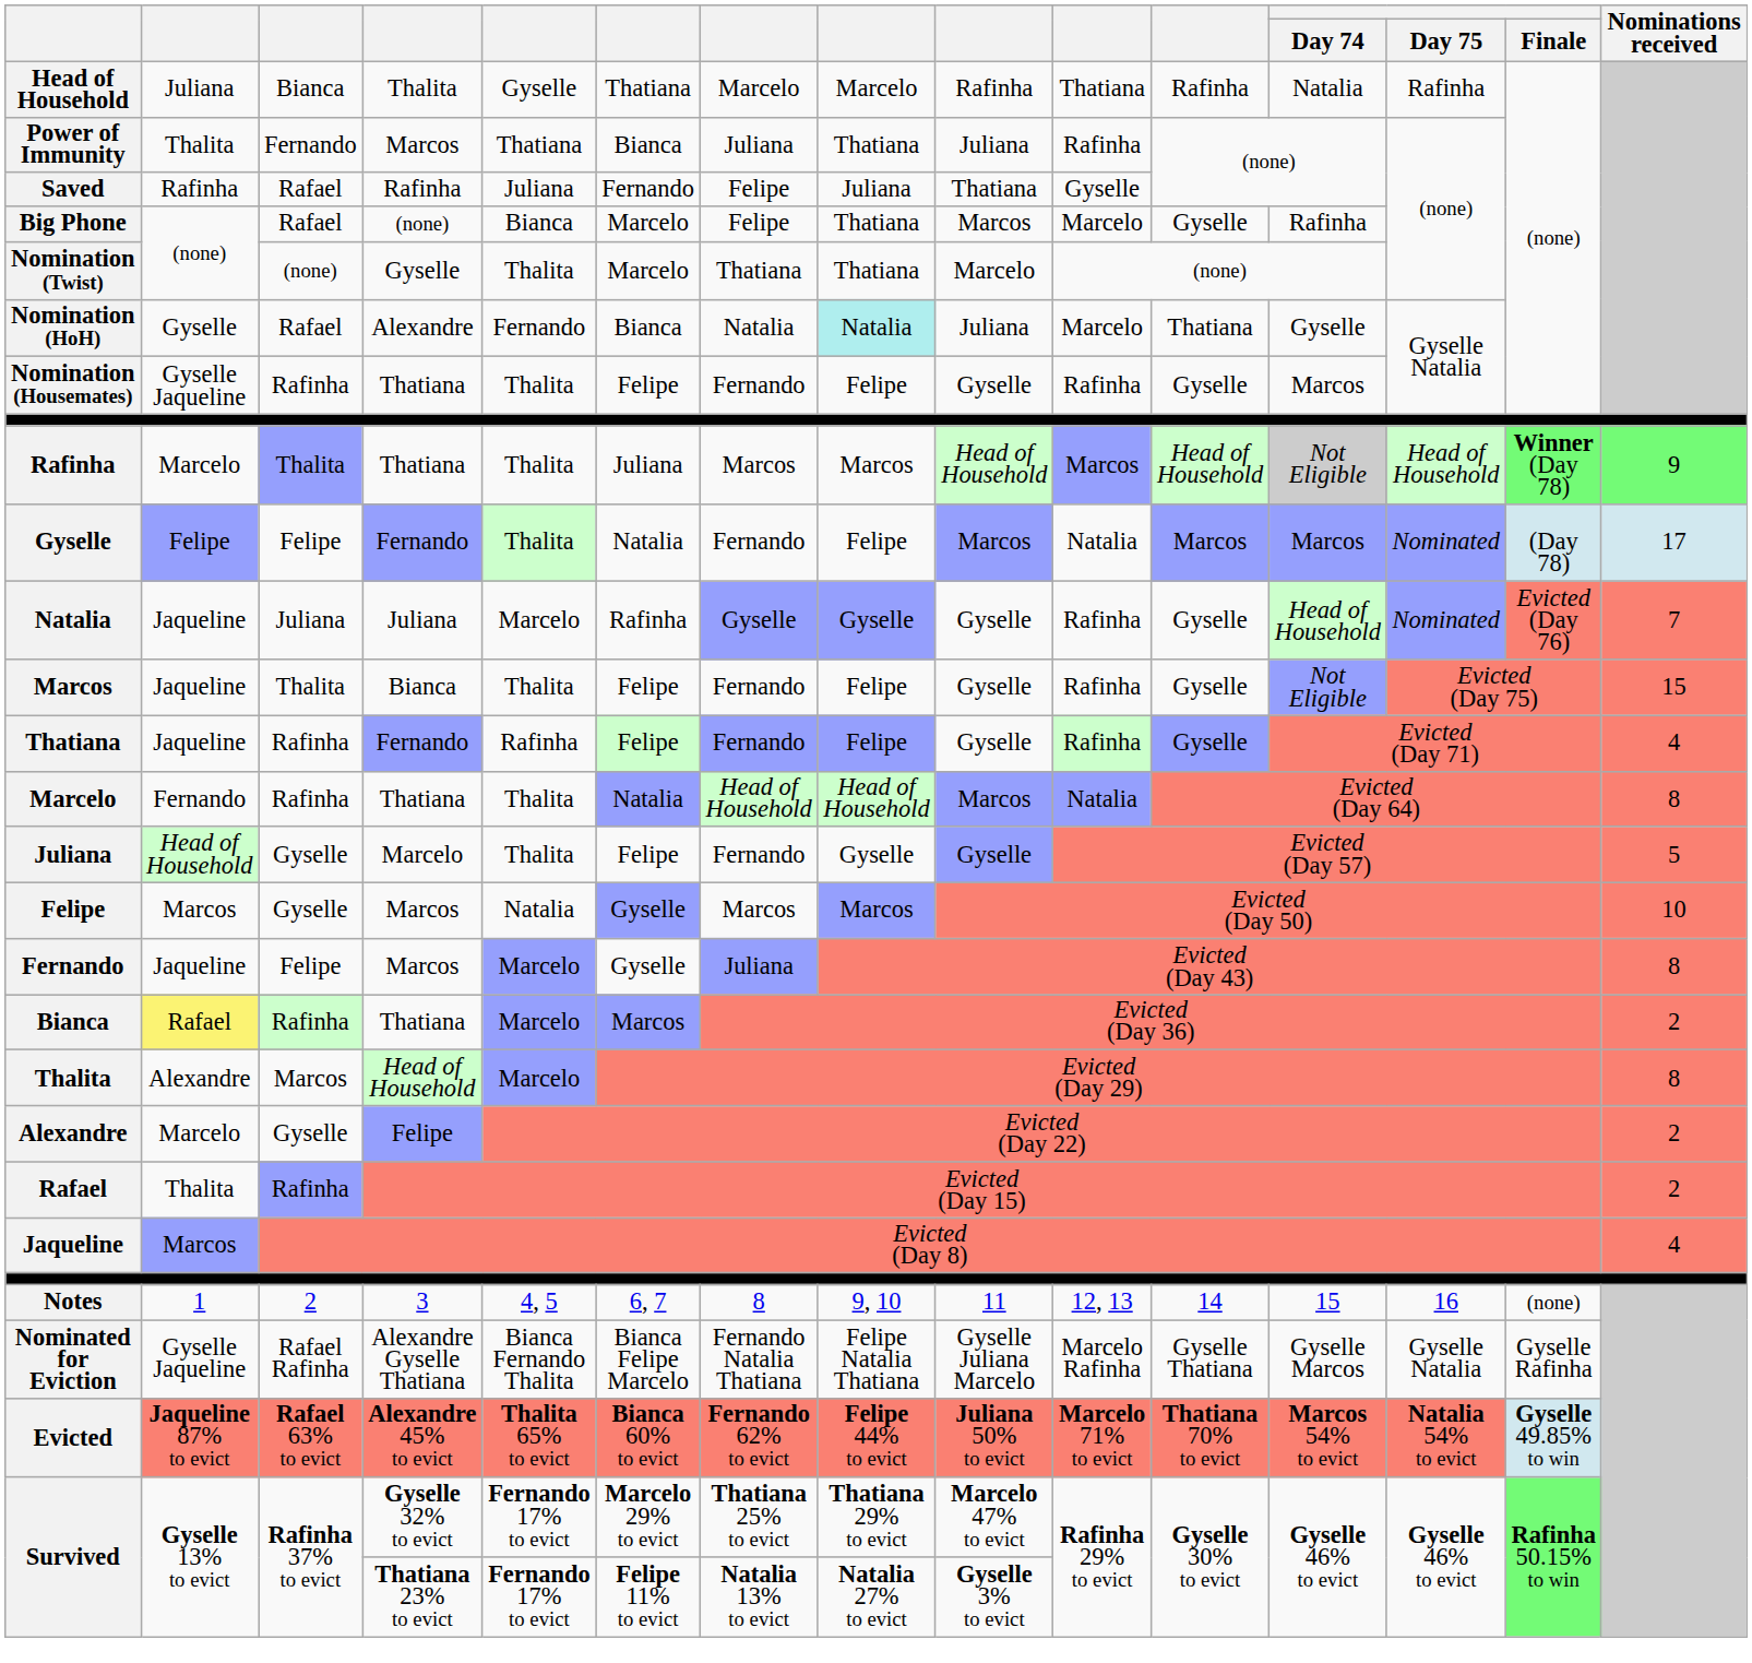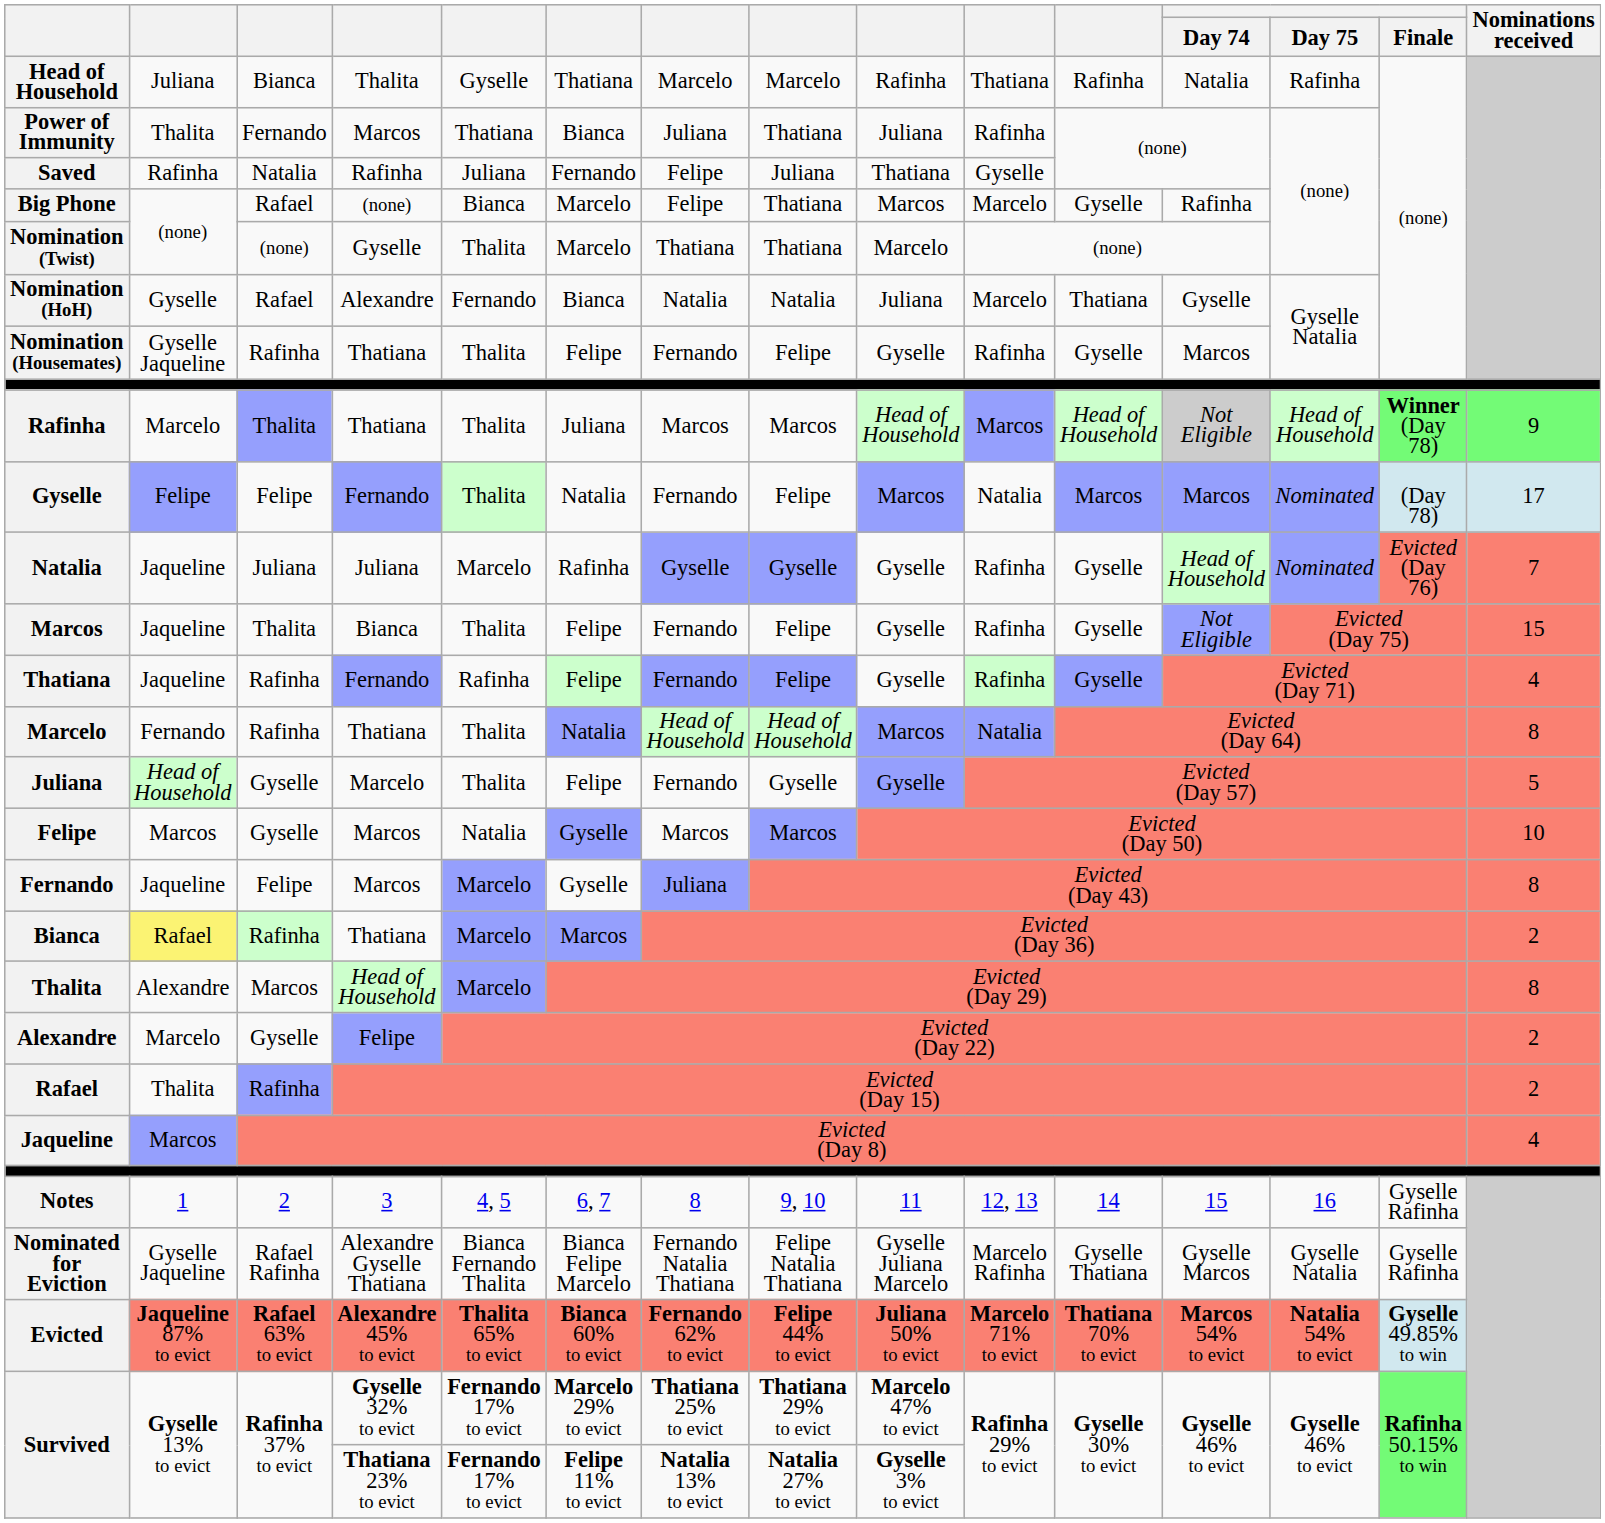 <table class="wikitable" style="text-align:center; font-size:90%; width:100%; line-height:13px;">
 <tr>
 <th width=6.5% rowspan=2></th>
 <th width=6.5% rowspan=2></th>
 <th width=6.5% rowspan=2></th>
 <th width=6.5% rowspan=2></th>
 <th width=6.5% rowspan=2></th>
 <th width=6.5% rowspan=2></th>
 <th width=6.5% rowspan=2></th>
 <th width=6.5% rowspan=2></th>
 <th width=6.5% rowspan=2></th>
 <th width=6.5% rowspan=2></th>
 <th width=6.5% rowspan=2></th>
 <th width=6.5% colspan=3></th>
 <th width=6.5% rowspan=2>Nominations<br>received</th>
 </tr>
 <tr>
 <th width=6.5%>Day 74</th>
 <th width=6.5%>Day 75</th>
 <th width=6.5%>Finale</th>
 </tr>
 <tr>
 <th>Head of<br>Household</th>
 <td>Juliana</td>
 <td>Bianca</td>
 <td>Thalita</td>
 <td>Gyselle</td>
 <td>Thatiana</td>
 <td>Marcelo</td>
 <td>Marcelo</td>
 <td>Rafinha</td>
 <td>Thatiana</td>
 <td>Rafinha</td>
 <td>Natalia</td>
 <td>Rafinha</td>
 <td rowspan=7><small>(none)</small></td>
 <td rowspan=7 bgcolor="CCCCCC"></td>
 </tr>
 <tr>
 <th>Power of<br>Immunity</th>
 <td>Thalita</td>
 <td>Fernando</td>
 <td>Marcos</td>
 <td>Thatiana</td>
 <td>Bianca</td>
 <td>Juliana</td>
 <td>Thatiana</td>
 <td>Juliana</td>
 <td>Rafinha</td>
 <td rowspan=2 colspan=2><small>(none)</small></td>
 <td rowspan=4><small>(none)</small></td>
 </tr>
 <tr>
 <th>Saved</th>
 <td>Rafinha</td>
-<td>Rafael</td>
+<td>Natalia</td>
 <td>Rafinha</td>
 <td>Juliana</td>
 <td>Fernando</td>
 <td>Felipe</td>
 <td>Juliana</td>
 <td>Thatiana</td>
 <td>Gyselle</td>
 </tr>
 <tr>
 <th>Big Phone</th>
 <td rowspan=2><small>(none)</small></td>
 <td>Rafael</td>
 <td><small>(none)</small></td>
 <td>Bianca</td>
 <td>Marcelo</td>
 <td>Felipe</td>
 <td>Thatiana</td>
 <td>Marcos</td>
 <td>Marcelo</td>
 <td>Gyselle</td>
 <td>Rafinha</td>
 </tr>
 <tr>
 <th>Nomination<br><small>(Twist)</small></th>
 <td><small>(none)</small></td>
 <td>Gyselle</td>
 <td>Thalita</td>
 <td>Marcelo</td>
 <td>Thatiana</td>
 <td>Thatiana</td>
 <td>Marcelo</td>
 <td colspan=3><small>(none)</small></td>
 </tr>
 <tr>
 <th>Nomination<br><small>(HoH)</small></th>
 <td>Gyselle</td>
 <td>Rafael</td>
 <td>Alexandre</td>
 <td>Fernando</td>
 <td>Bianca</td>
 <td>Natalia</td>
-<td style="background: paleturquoise;">Natalia</td>
+<td>Natalia</td>
 <td>Juliana</td>
 <td>Marcelo</td>
 <td>Thatiana</td>
 <td>Gyselle</td>
 <td rowspan=2>Gyselle<br>Natalia</td>
 </tr>
 <tr>
 <th>Nomination<br><small>(Housemates)</small></th>
 <td>Gyselle<br>Jaqueline</td>
 <td>Rafinha</td>
 <td>Thatiana</td>
 <td>Thalita</td>
 <td>Felipe</td>
 <td>Fernando</td>
 <td>Felipe</td>
 <td>Gyselle</td>
 <td>Rafinha</td>
 <td>Gyselle</td>
 <td>Marcos</td>
 </tr>
 <tr>
 <td bgcolor="000000" colspan=15></td>
 </tr>
 <tr>
 <th>Rafinha</th>
 <td>Marcelo</td>
 <td bgcolor="959FFD">Thalita</td>
 <td>Thatiana</td>
 <td>Thalita</td>
 <td>Juliana</td>
 <td>Marcos</td>
 <td>Marcos</td>
 <td bgcolor="CCFFCC"><em>Head of<br>Household</em></td>
 <td bgcolor="959FFD">Marcos</td>
 <td bgcolor="CCFFCC"><em>Head of<br>Household</em></td>
 <td bgcolor="CCCCCC"><em>Not<br>Eligible</em></td>
 <td bgcolor="CCFFCC"><em>Head of<br>Household</em></td>
 <td bgcolor="73FB76"><strong>Winner</strong><br>(Day 78)</td>
 <td bgcolor="73FB76">9</td>
 </tr>
 <tr>
 <th>Gyselle</th>
 <td bgcolor="959FFD">Felipe</td>
 <td>Felipe</td>
 <td bgcolor="959FFD">Fernando</td>
 <td bgcolor="CCFFCC">Thalita</td>
 <td>Natalia</td>
 <td>Fernando</td>
 <td>Felipe</td>
 <td bgcolor="959FFD">Marcos</td>
 <td>Natalia</td>
 <td bgcolor="959FFD">Marcos</td>
 <td bgcolor="959FFD">Marcos</td>
 <td bgcolor="959FFD"><em>Nominated</em></td>
 <td bgcolor="D1E8EF"><strong></strong><br>(Day 78)</td>
 <td bgcolor="D1E8EF">17</td>
 </tr>
 <tr>
 <th>Natalia</th>
 <td>Jaqueline</td>
 <td>Juliana</td>
 <td>Juliana</td>
 <td>Marcelo</td>
 <td>Rafinha</td>
 <td bgcolor="959FFD">Gyselle</td>
 <td bgcolor="959FFD">Gyselle</td>
 <td>Gyselle</td>
 <td>Rafinha</td>
 <td>Gyselle</td>
 <td bgcolor="CCFFCC"><em>Head of<br>Household</em></td>
 <td bgcolor="959FFD"><em>Nominated</em></td>
 <td bgcolor="FA8072"><em>Evicted</em><br>(Day 76)</td>
 <td bgcolor="FA8072">7</td>
 </tr>
 <tr>
 <th>Marcos</th>
 <td>Jaqueline</td>
 <td>Thalita</td>
 <td>Bianca</td>
 <td>Thalita</td>
 <td>Felipe</td>
 <td>Fernando</td>
 <td>Felipe</td>
 <td>Gyselle</td>
 <td>Rafinha</td>
 <td>Gyselle</td>
 <td bgcolor="959FFD"><em>Not Eligible</em></td>
 <td bgcolor="FA8072" colspan=2><em>Evicted</em><br>(Day 75)</td>
 <td bgcolor="FA8072">15</td>
 </tr>
 <tr>
 <th>Thatiana</th>
 <td>Jaqueline</td>
 <td>Rafinha</td>
 <td bgcolor="959FFD">Fernando</td>
 <td>Rafinha</td>
 <td bgcolor="CCFFCC">Felipe</td>
 <td bgcolor="959FFD">Fernando</td>
 <td bgcolor="959FFD">Felipe</td>
 <td>Gyselle</td>
 <td bgcolor="CCFFCC">Rafinha</td>
 <td bgcolor="959FFD">Gyselle</td>
 <td bgcolor="FA8072" colspan=3><em>Evicted</em><br>(Day 71)</td>
 <td bgcolor="FA8072">4</td>
 </tr>
 <tr>
 <th>Marcelo</th>
 <td>Fernando</td>
 <td>Rafinha</td>
 <td>Thatiana</td>
 <td>Thalita</td>
 <td bgcolor="959FFD">Natalia</td>
 <td bgcolor="CCFFCC"><em>Head of<br>Household</em></td>
 <td bgcolor="CCFFCC"><em>Head of<br>Household</em></td>
 <td bgcolor="959FFD">Marcos</td>
 <td bgcolor="959FFD">Natalia</td>
 <td bgcolor="FA8072" colspan=4><em>Evicted</em><br>(Day 64)</td>
 <td bgcolor="FA8072">8</td>
 </tr>
 <tr>
 <th>Juliana</th>
 <td bgcolor="CCFFCC"><em>Head of<br>Household</em></td>
 <td>Gyselle</td>
 <td>Marcelo</td>
 <td>Thalita</td>
 <td>Felipe</td>
 <td>Fernando</td>
 <td>Gyselle</td>
 <td bgcolor="959FFD">Gyselle</td>
 <td bgcolor="FA8072" colspan=5><em>Evicted</em><br>(Day 57)</td>
 <td bgcolor="FA8072">5</td>
 </tr>
 <tr>
 <th>Felipe</th>
 <td>Marcos</td>
 <td>Gyselle</td>
 <td>Marcos</td>
 <td>Natalia</td>
 <td bgcolor="959FFD">Gyselle</td>
 <td>Marcos</td>
 <td bgcolor="959FFD">Marcos</td>
 <td bgcolor="FA8072" colspan=6><em>Evicted</em><br>(Day 50)</td>
 <td bgcolor="FA8072">10</td>
 </tr>
 <tr>
 <th>Fernando</th>
 <td>Jaqueline</td>
 <td>Felipe</td>
 <td>Marcos</td>
 <td bgcolor="959FFD">Marcelo</td>
 <td>Gyselle</td>
 <td bgcolor="959FFD">Juliana</td>
 <td bgcolor="FA8072" colspan=7><em>Evicted</em><br>(Day 43)</td>
 <td bgcolor="FA8072">8</td>
 </tr>
 <tr>
 <th>Bianca</th>
 <td bgcolor="FBF373">Rafael</td>
 <td bgcolor="CCFFCC">Rafinha</td>
 <td>Thatiana</td>
 <td bgcolor="959FFD">Marcelo</td>
 <td bgcolor="959FFD">Marcos</td>
 <td bgcolor="FA8072" colspan=8><em>Evicted</em><br>(Day 36)</td>
 <td bgcolor="FA8072">2</td>
 </tr>
 <tr>
 <th>Thalita</th>
 <td>Alexandre</td>
 <td>Marcos</td>
 <td bgcolor="CCFFCC"><em>Head of<br>Household</em></td>
 <td bgcolor="959FFD">Marcelo</td>
 <td bgcolor="FA8072" colspan=9><em>Evicted</em><br>(Day 29)</td>
 <td bgcolor="FA8072">8</td>
 </tr>
 <tr>
 <th>Alexandre</th>
 <td>Marcelo</td>
 <td>Gyselle</td>
 <td bgcolor="959FFD">Felipe</td>
 <td bgcolor="FA8072" colspan=10><em>Evicted</em><br>(Day 22)</td>
 <td bgcolor="FA8072">2</td>
 </tr>
 <tr>
 <th>Rafael</th>
 <td>Thalita</td>
 <td bgcolor="959FFD">Rafinha</td>
 <td bgcolor="FA8072" colspan=11><em>Evicted</em><br>(Day 15)</td>
 <td bgcolor="FA8072">2</td>
 </tr>
 <tr>
 <th>Jaqueline</th>
 <td bgcolor="959FFD">Marcos</td>
 <td bgcolor="FA8072" colspan=12><em>Evicted</em><br>(Day 8)</td>
 <td bgcolor="FA8072">4</td>
 </tr>
 <tr>
 <td bgcolor="000000" colspan=15></td>
 </tr>
 <tr>
 <th>Notes</th>
 <td><a href='#'>1</a></td>
 <td><a href='#'>2</a></td>
 <td><a href='#'>3</a></td>
 <td><a href='#'>4</a>, <a href='#'>5</a></td>
 <td><a href='#'>6</a>, <a href='#'>7</a></td>
 <td><a href='#'>8</a></td>
 <td><a href='#'>9</a>, <a href='#'>10</a></td>
 <td><a href='#'>11</a></td>
 <td><a href='#'>12</a>, <a href='#'>13</a></td>
 <td><a href='#'>14</a></td>
 <td><a href='#'>15</a></td>
 <td><a href='#'>16</a></td>
-<td><small>(none)</small></td>
+<td>Gyselle<br>Rafinha</td>
 <td rowspan=6 bgcolor="CCCCCC"></td>
 </tr>
 <tr>
 <th>Nominated<br>for Eviction</th>
 <td>Gyselle<br>Jaqueline</td>
 <td>Rafael<br>Rafinha</td>
 <td>Alexandre<br>Gyselle<br>Thatiana</td>
 <td>Bianca<br>Fernando<br>Thalita</td>
 <td>Bianca<br>Felipe<br>Marcelo</td>
 <td>Fernando<br>Natalia<br>Thatiana</td>
 <td>Felipe<br>Natalia<br>Thatiana</td>
 <td>Gyselle<br>Juliana<br>Marcelo</td>
 <td>Marcelo<br>Rafinha</td>
 <td>Gyselle<br>Thatiana</td>
 <td>Gyselle<br>Marcos</td>
 <td>Gyselle<br>Natalia</td>
 <td>Gyselle<br>Rafinha</td>
 </tr>
 <tr>
 <th rowspan=1>Evicted</th>
 <td rowspan=1 bgcolor="FA8072"><strong>Jaqueline</strong><br>87%<br><small>to evict</small></td>
 <td rowspan=1 bgcolor="FA8072"><strong>Rafael</strong><br>63%<br><small>to evict</small></td>
 <td rowspan=1 bgcolor="FA8072"><strong>Alexandre</strong><br>45%<br><small>to evict</small></td>
 <td rowspan=1 bgcolor="FA8072"><strong>Thalita</strong><br>65%<br><small>to evict</small></td>
 <td rowspan=1 bgcolor="FA8072"><strong>Bianca</strong><br>60%<br><small>to evict</small></td>
 <td rowspan=1 bgcolor="FA8072"><strong>Fernando</strong><br>62%<br><small>to evict</small></td>
 <td rowspan=1 bgcolor="FA8072"><strong>Felipe</strong><br>44%<br><small>to evict</small></td>
 <td rowspan=1 bgcolor="FA8072"><strong>Juliana</strong><br>50%<br><small>to evict</small></td>
 <td rowspan=1 bgcolor="FA8072"><strong>Marcelo</strong><br>71%<br><small>to evict</small></td>
 <td rowspan=1 bgcolor="FA8072"><strong>Thatiana</strong><br>70%<br><small>to evict</small></td>
 <td rowspan=1 bgcolor="FA8072"><strong>Marcos</strong><br>54%<br><small>to evict</small></td>
 <td rowspan=1 bgcolor="FA8072"><strong>Natalia</strong><br>54%<br><small>to evict</small></td>
 <td rowspan=1 bgcolor="D1E8EF"><strong>Gyselle</strong><br>49.85%<br><small>to win</small></td>
 </tr>
 <tr>
 <th rowspan=2>Survived</th>
 <td rowspan=2><strong>Gyselle</strong><br>13%<br><small>to evict</small></td>
 <td rowspan=2><strong>Rafinha</strong><br>37%<br><small>to evict</small></td>
 <td rowspan=1><strong>Gyselle</strong><br>32%<br><small>to evict</small></td>
 <td rowspan=1><strong>Fernando</strong><br>17%<br><small>to evict</small></td>
 <td rowspan=1><strong>Marcelo</strong><br>29%<br><small>to evict</small></td>
 <td rowspan=1><strong>Thatiana</strong><br>25%<br><small>to evict</small></td>
 <td rowspan=1><strong>Thatiana</strong><br>29%<br><small>to evict</small></td>
 <td rowspan=1><strong>Marcelo</strong><br>47%<br><small>to evict</small></td>
 <td rowspan=2><strong>Rafinha</strong><br>29%<br><small>to evict</small></td>
 <td rowspan=2><strong>Gyselle</strong><br>30%<br><small>to evict</small></td>
 <td rowspan=2><strong>Gyselle</strong><br>46%<br><small>to evict</small></td>
 <td rowspan=2><strong>Gyselle</strong><br>46%<br><small>to evict</small></td>
 <td rowspan=2 bgcolor="73FB76"><strong>Rafinha</strong><br>50.15%<br><small>to win</small></td>
 </tr>
 <tr>
 <td rowspan=1><strong>Thatiana</strong><br>23%<br><small>to evict</small></td>
 <td rowspan=1><strong>Fernando</strong><br>17%<br><small>to evict</small></td>
 <td rowspan=1><strong>Felipe</strong><br>11%<br><small>to evict</small></td>
 <td rowspan=1><strong>Natalia</strong><br>13%<br><small>to evict</small></td>
 <td rowspan=1><strong>Natalia</strong><br>27%<br><small>to evict</small></td>
 <td rowspan=1><strong>Gyselle</strong><br>3%<br><small>to evict</small></td>
 </tr>
 </table>
